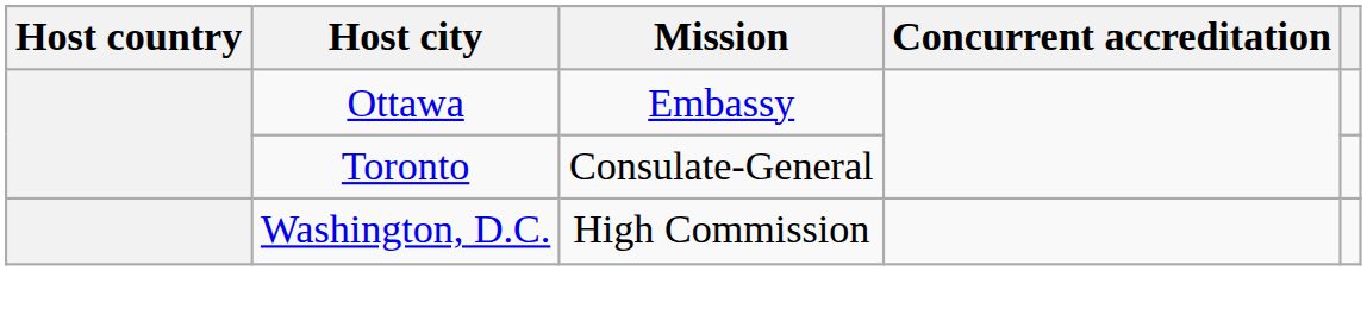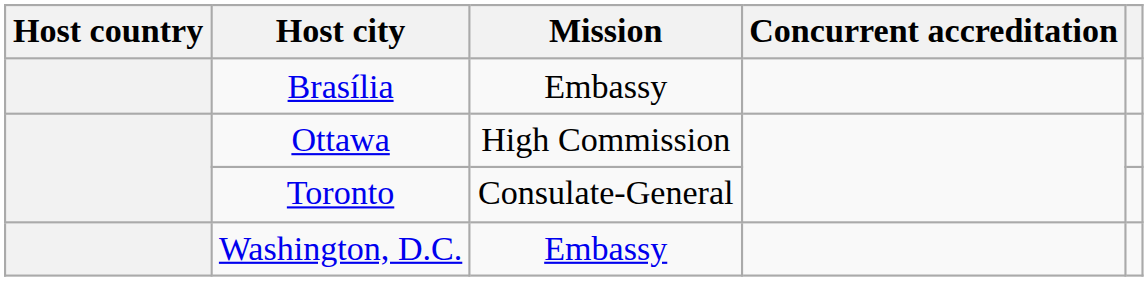 <table class="wikitable plainrowheaders" style="text-align:center;">
 <tr>
 <th scope="col">Host country</th>
 <th scope="col">Host city</th>
 <th scope="col">Mission</th>
 <th scope="col">Concurrent accreditation</th>
 <th scope="col"></th>
 </tr>
 <tr>
+<th scope="row"></th>
+<td><a href='#'>Brasília</a></td>
+<td>Embassy</td>
+<td></td>
+<td></td>
+</tr>
+<tr>
 <th scope="row" rowspan="2"></th>
 <td><a href='#'>Ottawa</a></td>
-<td><a href='#'>Embassy</a></td>
+<td>High Commission</td>
 <td rowspan="2"></td>
 <td></td>
 </tr>
 <tr>
 <td><a href='#'>Toronto</a></td>
 <td>Consulate-General</td>
 <td></td>
 </tr>
 <tr>
 <th scope="row"></th>
 <td><a href='#'>Washington, D.C.</a></td>
-<td>High Commission</td>
+<td><a href='#'>Embassy</a></td>
 <td></td>
 <td></td>
 </tr>
 </table>
